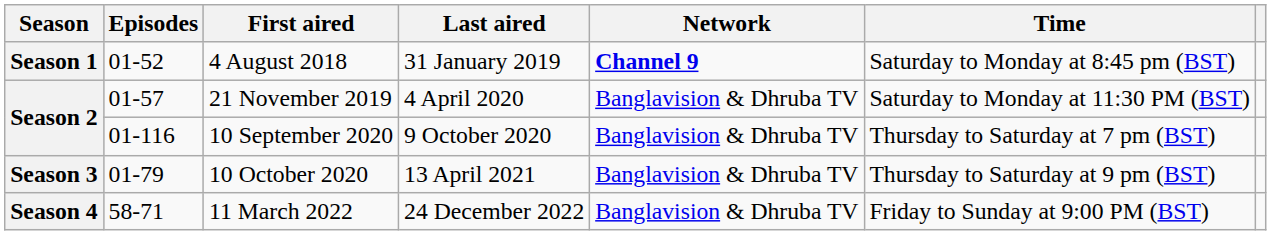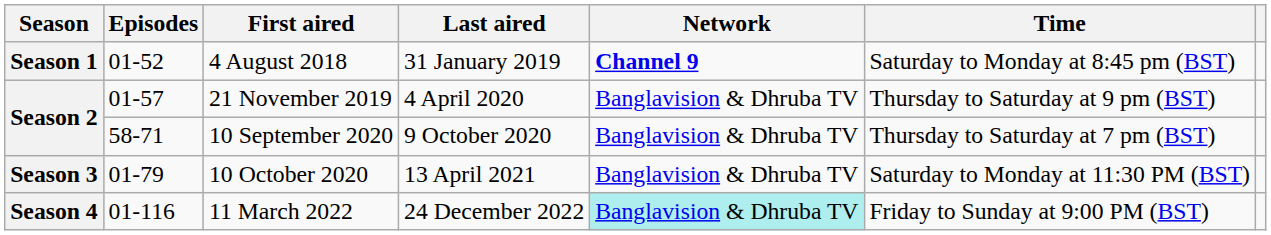 <table class="wikitable plainrowheaders">
 <tr>
 <th scope="col">Season</th>
 <th scope="col">Episodes</th>
 <th scope="col">First aired</th>
 <th scope="col">Last aired</th>
 <th scope="col">Network</th>
 <th scope="col">Time</th>
 <th scope="col"></th>
 </tr>
 <tr>
 <th scope="row" style="text-align:center;">Season 1</th>
 <td>01-52</td>
 <td>4 August 2018</td>
 <td>31 January 2019</td>
 <td><strong><a href='#'>Channel 9</a></strong></td>
 <td>Saturday to Monday at 8:45 pm (<a href='#'>BST</a>)</td>
 <td style="text-align:center;"></td>
 </tr>
 <tr>
 <th rowspan="2" scope="row" style="text-align:center;">Season 2</th>
 <td>01-57</td>
 <td>21 November 2019</td>
 <td>4 April 2020</td>
 <td><a href='#'>Banglavision</a> & Dhruba TV</td>
-<td>Saturday to Monday at 11:30 PM (<a href='#'>BST</a>)</td>
+<td>Thursday to Saturday at 9 pm (<a href='#'>BST</a>)</td>
 <td style="text-align:center;"></td>
 </tr>
 <tr>
-<td>01-116</td>
+<td>58-71</td>
 <td>10 September 2020</td>
 <td>9 October 2020</td>
 <td><a href='#'>Banglavision</a> & Dhruba TV</td>
 <td>Thursday to Saturday at 7 pm (<a href='#'>BST</a>)</td>
 <td style="text-align:center;"></td>
 </tr>
 <tr>
 <th scope="row" style="text-align:center;">Season 3</th>
 <td>01-79</td>
 <td>10 October 2020</td>
 <td>13 April 2021</td>
 <td><a href='#'>Banglavision</a> & Dhruba TV</td>
-<td>Thursday to Saturday at 9 pm (<a href='#'>BST</a>)</td>
+<td>Saturday to Monday at 11:30 PM (<a href='#'>BST</a>)</td>
 <td style="text-align:center;"></td>
 </tr>
 <tr>
 <th scope="row" style="text-align:center;">Season 4</th>
-<td>58-71</td>
+<td>01-116</td>
 <td>11 March 2022</td>
 <td>24 December 2022</td>
-<td><a href='#'>Banglavision</a> & Dhruba TV</td>
+<td style="background: paleturquoise;"><a href='#'>Banglavision</a> & Dhruba TV</td>
 <td>Friday to Sunday at 9:00 PM (<a href='#'>BST</a>)</td>
 <td style="text-align:center;"></td>
 </tr>
 </table>
